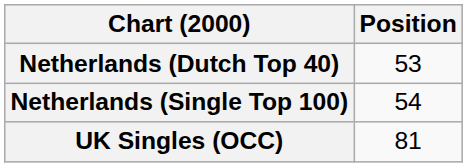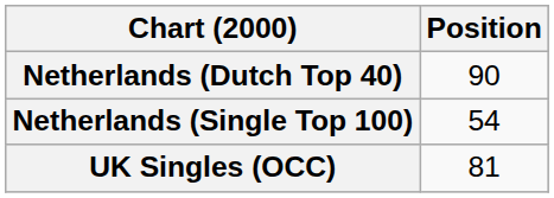 <table class="wikitable sortable plainrowheaders" style="text-align:center">
 <tr>
 <th>Chart (2000)</th>
 <th>Position</th>
 </tr>
 <tr>
 <th scope="row">Netherlands (Dutch Top 40)</th>
-<td>53</td>
+<td>90</td>
 </tr>
 <tr>
 <th scope="row">Netherlands (Single Top 100)</th>
 <td>54</td>
 </tr>
 <tr>
 <th scope="row">UK Singles (OCC)</th>
 <td>81</td>
 </tr>
 </table>
